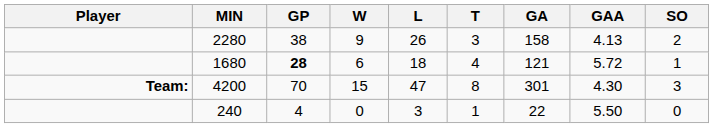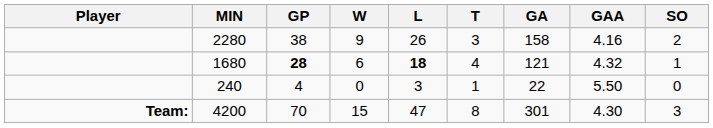 <table class="wikitable sortable" width="60%">
 <tr>
 <th bgcolor="#DDDDFF" width="10%">Player</th>
 <th width="3%" bgcolor="#DDDDFF" title="Minutes played">MIN</th>
 <th width="3%" bgcolor="#DDDDFF" title="Games played in">GP</th>
 <th width="3%" bgcolor="#DDDDFF" title="Wins">W</th>
 <th width="3%" bgcolor="#DDDDFF"title="Losses">L</th>
 <th width="3%" bgcolor="#DDDDFF" title="Ties">T</th>
 <th width="3%" bgcolor="#DDDDFF" title="Goals against">GA</th>
 <th width="3%" bgcolor="#DDDDFF" title="Goals against average">GAA</th>
 <th width="3%" bgcolor="#DDDDFF"title="Shut-outs">SO</th>
 </tr>
 <tr align="center">
 <td align="right"></td>
 <td>2280</td>
 <td>38</td>
 <td>9</td>
 <td>26</td>
 <td>3</td>
 <td>158</td>
-<td>4.13</td>
+<td>4.16</td>
 <td>2</td>
 </tr>
 <tr align="center">
 <td align="right"></td>
 <td>1680</td>
 <td><strong>28</strong></td>
 <td>6</td>
-<td>18</td>
+<td><strong>18</strong></td>
 <td>4</td>
 <td>121</td>
-<td>5.72</td>
+<td>4.32</td>
 <td>1</td>
+</tr>
+<tr align="center">
+<td align="right"></td>
+<td>240</td>
+<td>4</td>
+<td>0</td>
+<td>3</td>
+<td>1</td>
+<td>22</td>
+<td>5.50</td>
+<td>0</td>
 </tr>
 <tr align="center">
 <td align="right"><strong>Team:</strong></td>
 <td>4200</td>
 <td>70</td>
 <td>15</td>
 <td>47</td>
 <td>8</td>
 <td>301</td>
 <td>4.30</td>
 <td>3</td>
 </tr>
-<tr align="center">
-<td align="right"></td>
-<td>240</td>
-<td>4</td>
-<td>0</td>
-<td>3</td>
-<td>1</td>
-<td>22</td>
-<td>5.50</td>
-<td>0</td>
-</tr>
 </table>
